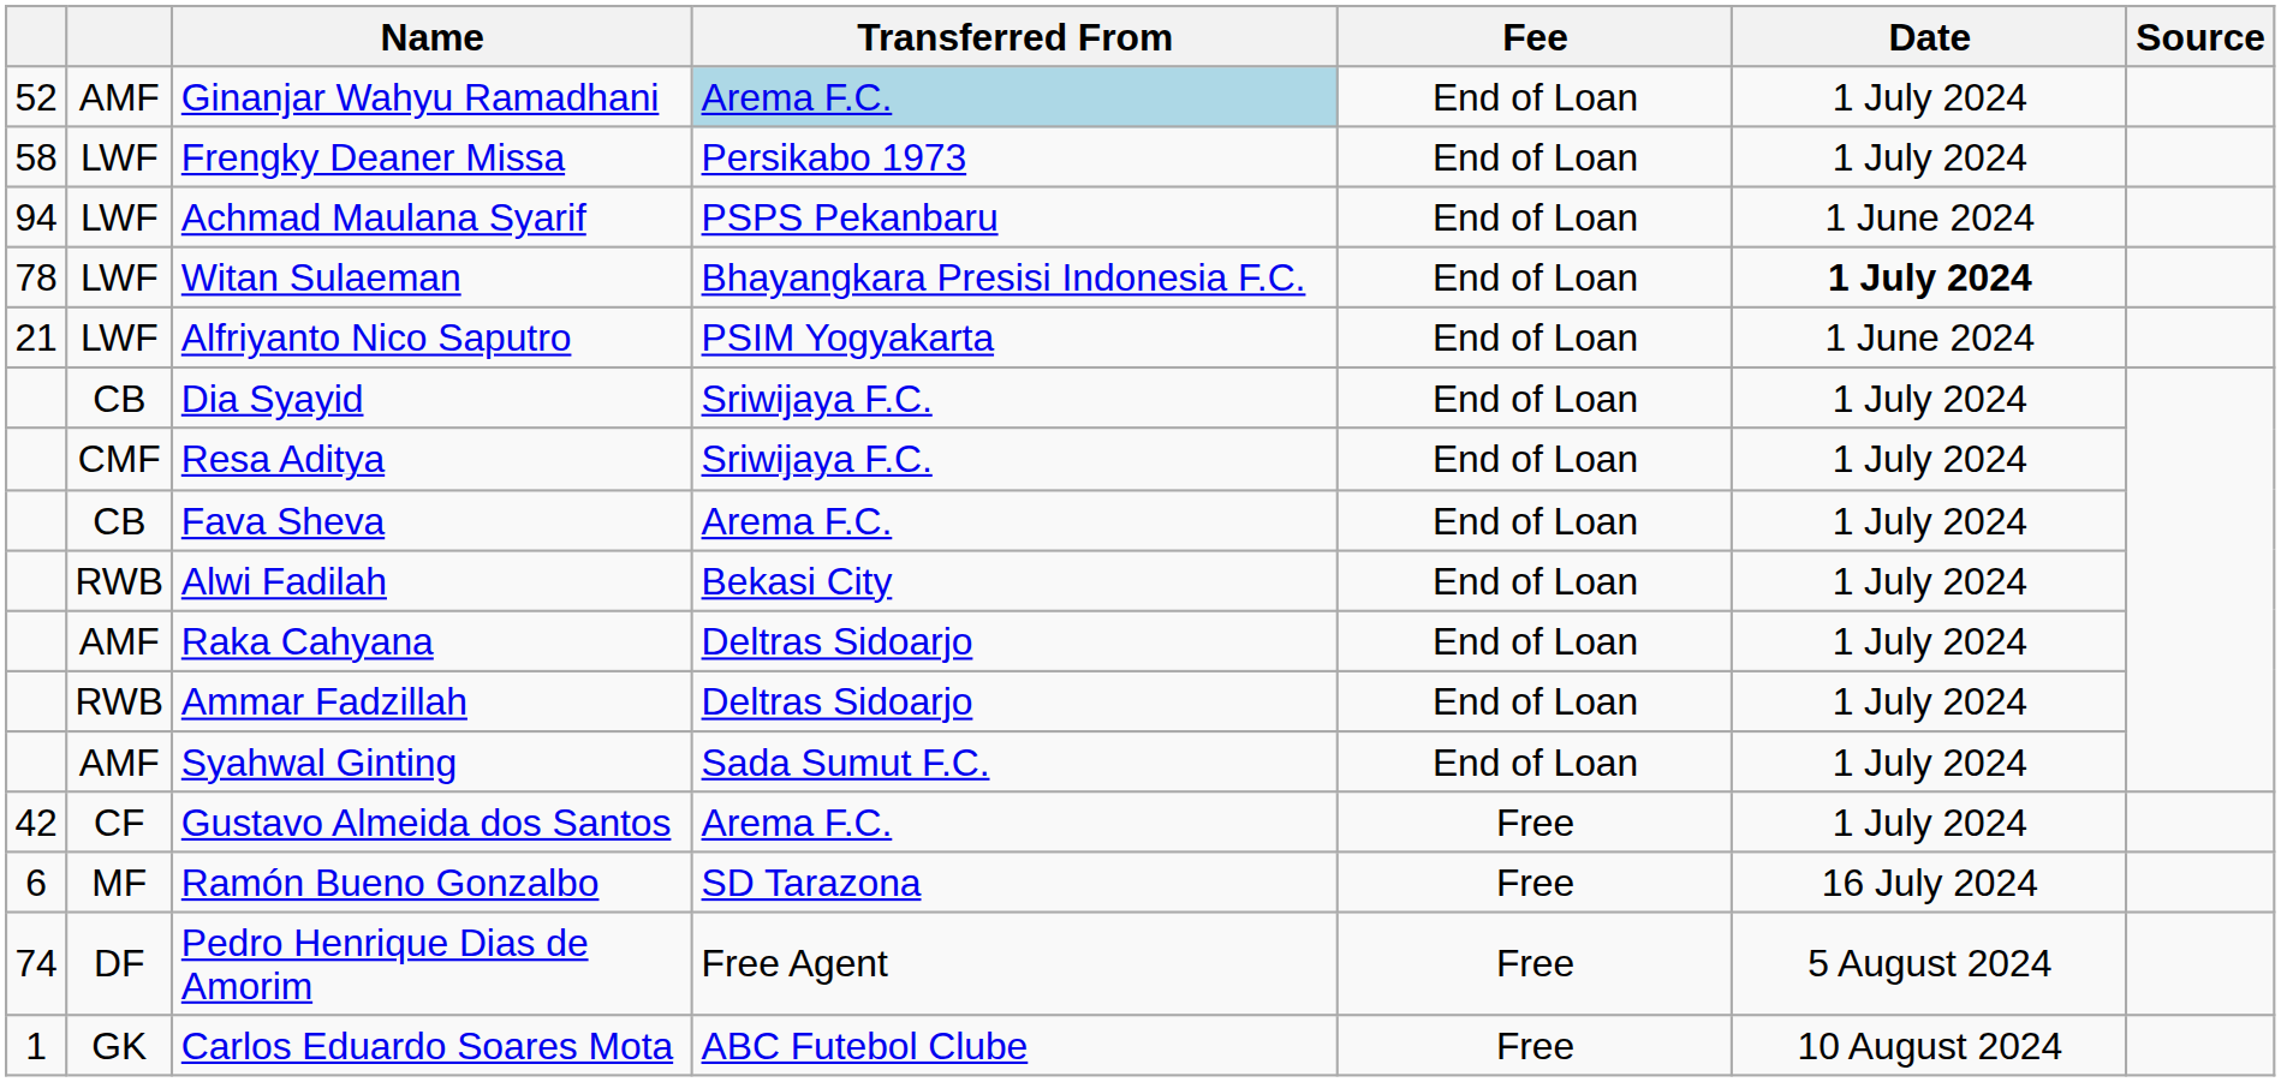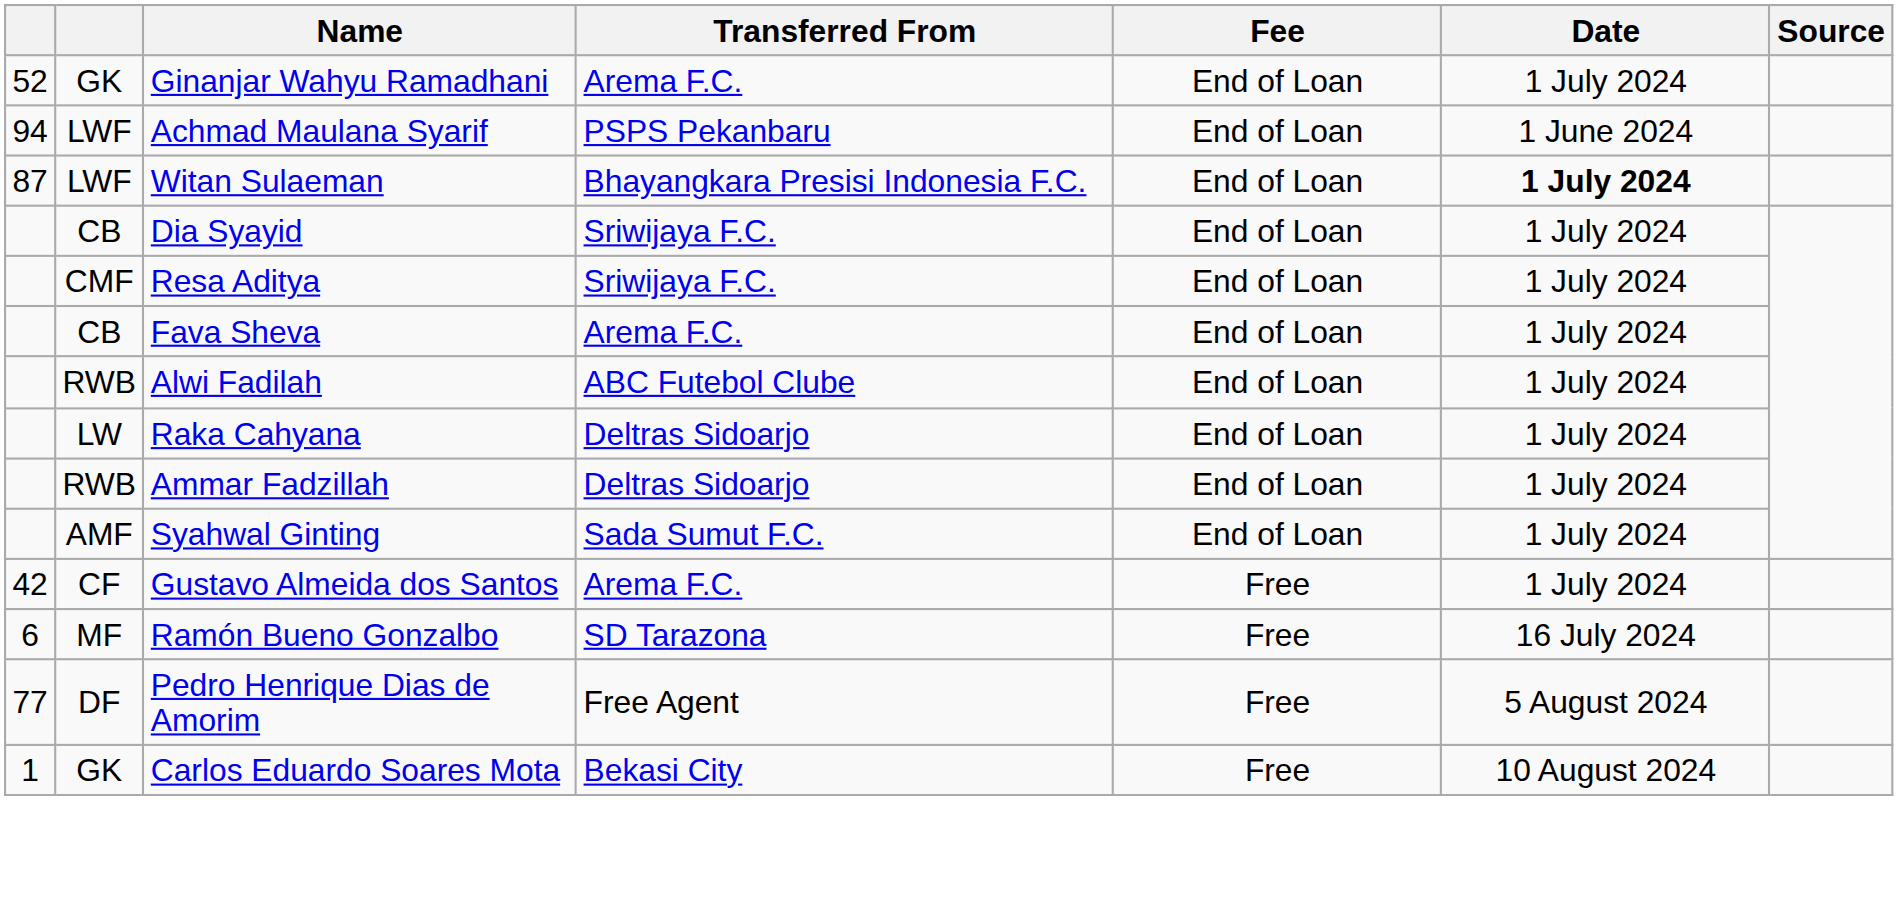 <table class="wikitable plainrowheaders sortable" style="font-size:95%">
 <tr>
 <th></th>
 <th></th>
 <th scope="col" style="width:200px;">Name</th>
 <th scope="col" style="width:250px;">Transferred From</th>
 <th scope="col" style="width:150px;">Fee</th>
 <th scope="col" style="width:150px;">Date</th>
 <th>Source</th>
 </tr>
 <tr>
 <td align=center>52</td>
-<td align=center>AMF</td>
+<td align=center>GK</td>
 <td> <a href='#'>Ginanjar Wahyu Ramadhani</a></td>
-<td style="background: lightblue;"> <a href='#'>Arema F.C.</a></td>
-<td align=center>End of Loan</td>
-<td align=center>1 July 2024</td>
-<td align=center></td>
-</tr>
-<tr>
-<td align=center>58</td>
-<td align=center>LWF</td>
-<td> <a href='#'>Frengky Deaner Missa</a></td>
-<td> <a href='#'>Persikabo 1973</a></td>
+<td> <a href='#'>Arema F.C.</a></td>
 <td align=center>End of Loan</td>
 <td align=center>1 July 2024</td>
 <td align=center></td>
 </tr>
 <tr>
 <td align=center>94</td>
 <td align="center">LWF</td>
 <td> <a href='#'>Achmad Maulana Syarif</a></td>
 <td> <a href='#'>PSPS Pekanbaru</a></td>
 <td align=center>End of Loan</td>
 <td align=center>1 June 2024</td>
 <td align=center></td>
 </tr>
 <tr>
-<td align="center">78</td>
+<td align="center">87</td>
 <td align="center">LWF</td>
 <td> <a href='#'>Witan Sulaeman</a></td>
 <td> <a href='#'>Bhayangkara Presisi Indonesia F.C.</a></td>
 <td align=center>End of Loan</td>
 <td align=center><strong>1 July 2024</strong></td>
-<td align="center"></td>
-</tr>
-<tr>
-<td align="center">21</td>
-<td align="center">LWF</td>
-<td> <a href='#'>Alfriyanto Nico Saputro</a></td>
-<td> <a href='#'>PSIM Yogyakarta</a></td>
-<td align=center>End of Loan</td>
-<td align=center>1 June 2024</td>
 <td align="center"></td>
 </tr>
 <tr>
 <td align=center></td>
 <td align=center>CB</td>
 <td> <a href='#'>Dia Syayid</a></td>
 <td> <a href='#'>Sriwijaya F.C.</a></td>
 <td align=center>End of Loan</td>
 <td align=center>1 July 2024</td>
 </tr>
 <tr>
 <td align=center></td>
 <td align=center>CMF</td>
 <td> <a href='#'>Resa Aditya</a></td>
 <td> <a href='#'>Sriwijaya F.C.</a></td>
 <td align=center>End of Loan</td>
 <td align=center>1 July 2024</td>
 </tr>
 <tr>
 <td align=center></td>
 <td align=center>CB</td>
 <td> <a href='#'>Fava Sheva</a></td>
 <td> <a href='#'>Arema F.C.</a></td>
 <td align=center>End of Loan</td>
 <td align=center>1 July 2024</td>
 </tr>
 <tr>
 <td align=center></td>
 <td align=center>RWB</td>
 <td> <a href='#'>Alwi Fadilah</a></td>
-<td> <a href='#'>Bekasi City</a></td>
+<td> <a href='#'>ABC Futebol Clube</a></td>
 <td align=center>End of Loan</td>
 <td align=center>1 July 2024</td>
 </tr>
 <tr>
 <td align=center></td>
-<td align=center>AMF</td>
+<td align=center>LW</td>
 <td> <a href='#'>Raka Cahyana</a></td>
 <td> <a href='#'>Deltras Sidoarjo</a></td>
 <td align=center>End of Loan</td>
 <td align=center>1 July 2024</td>
 </tr>
 <tr>
 <td align=center></td>
 <td align=center>RWB</td>
 <td> <a href='#'>Ammar Fadzillah</a></td>
 <td> <a href='#'>Deltras Sidoarjo</a></td>
 <td align=center>End of Loan</td>
 <td align=center>1 July 2024</td>
 </tr>
 <tr>
 <td align=center></td>
 <td align=center>AMF</td>
 <td> <a href='#'>Syahwal Ginting</a></td>
 <td> <a href='#'>Sada Sumut F.C.</a></td>
 <td align=center>End of Loan</td>
 <td align=center>1 July 2024</td>
 </tr>
 <tr>
 <td align=center>42</td>
 <td align=center>CF</td>
 <td> <a href='#'>Gustavo Almeida dos Santos</a></td>
 <td> <a href='#'>Arema F.C.</a></td>
 <td align=center>Free</td>
 <td align=center>1 July 2024</td>
 <td align=center></td>
 </tr>
 <tr>
 <td align=center>6</td>
 <td align=center>MF</td>
 <td> <a href='#'>Ramón Bueno Gonzalbo</a></td>
 <td> <a href='#'>SD Tarazona</a></td>
 <td align=center>Free</td>
 <td align=center>16 July 2024</td>
 <td align=center></td>
 </tr>
 <tr>
-<td align=center>74</td>
+<td align=center>77</td>
 <td align=center>DF</td>
 <td> <a href='#'>Pedro Henrique Dias de Amorim</a></td>
 <td>Free Agent</td>
 <td align=center>Free</td>
 <td align=center>5 August 2024</td>
 <td align=center></td>
 </tr>
 <tr>
 <td align=center>1</td>
 <td align=center>GK</td>
 <td> <a href='#'>Carlos Eduardo Soares Mota</a></td>
-<td> <a href='#'>ABC Futebol Clube</a></td>
+<td> <a href='#'>Bekasi City</a></td>
 <td align=center>Free</td>
 <td align=center>10 August 2024</td>
 <td align=center></td>
 </tr>
 </table>
